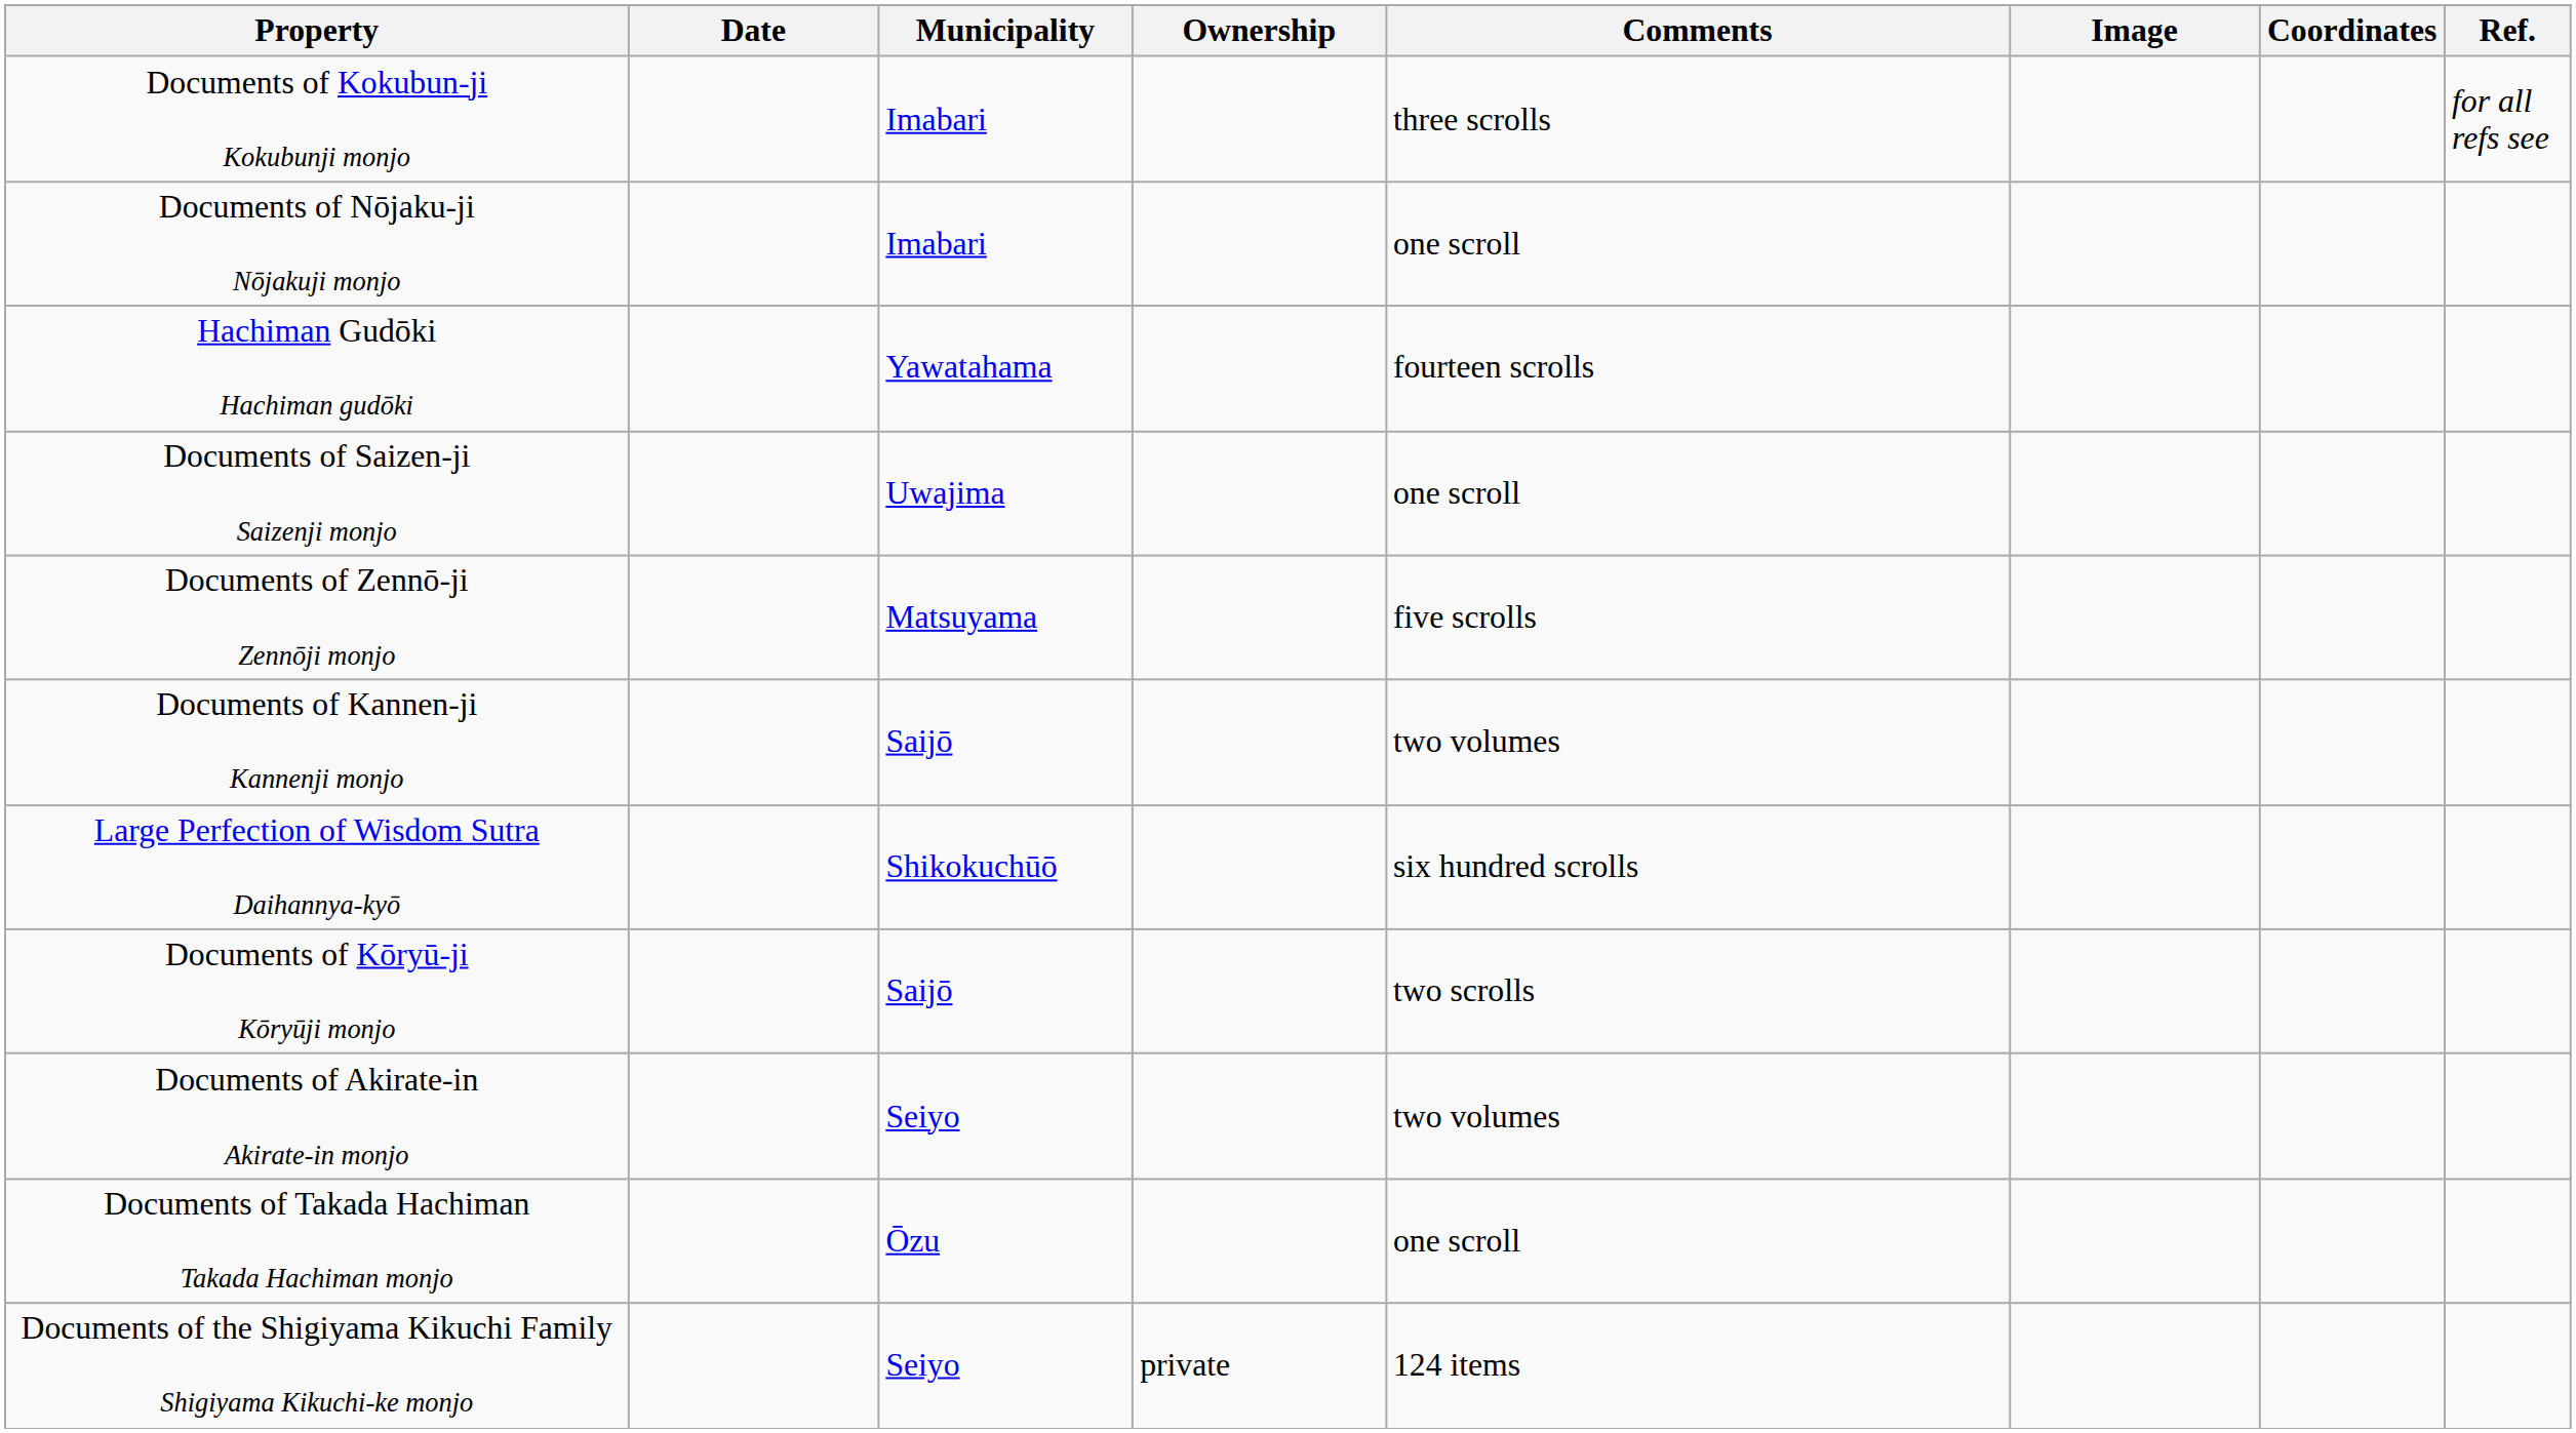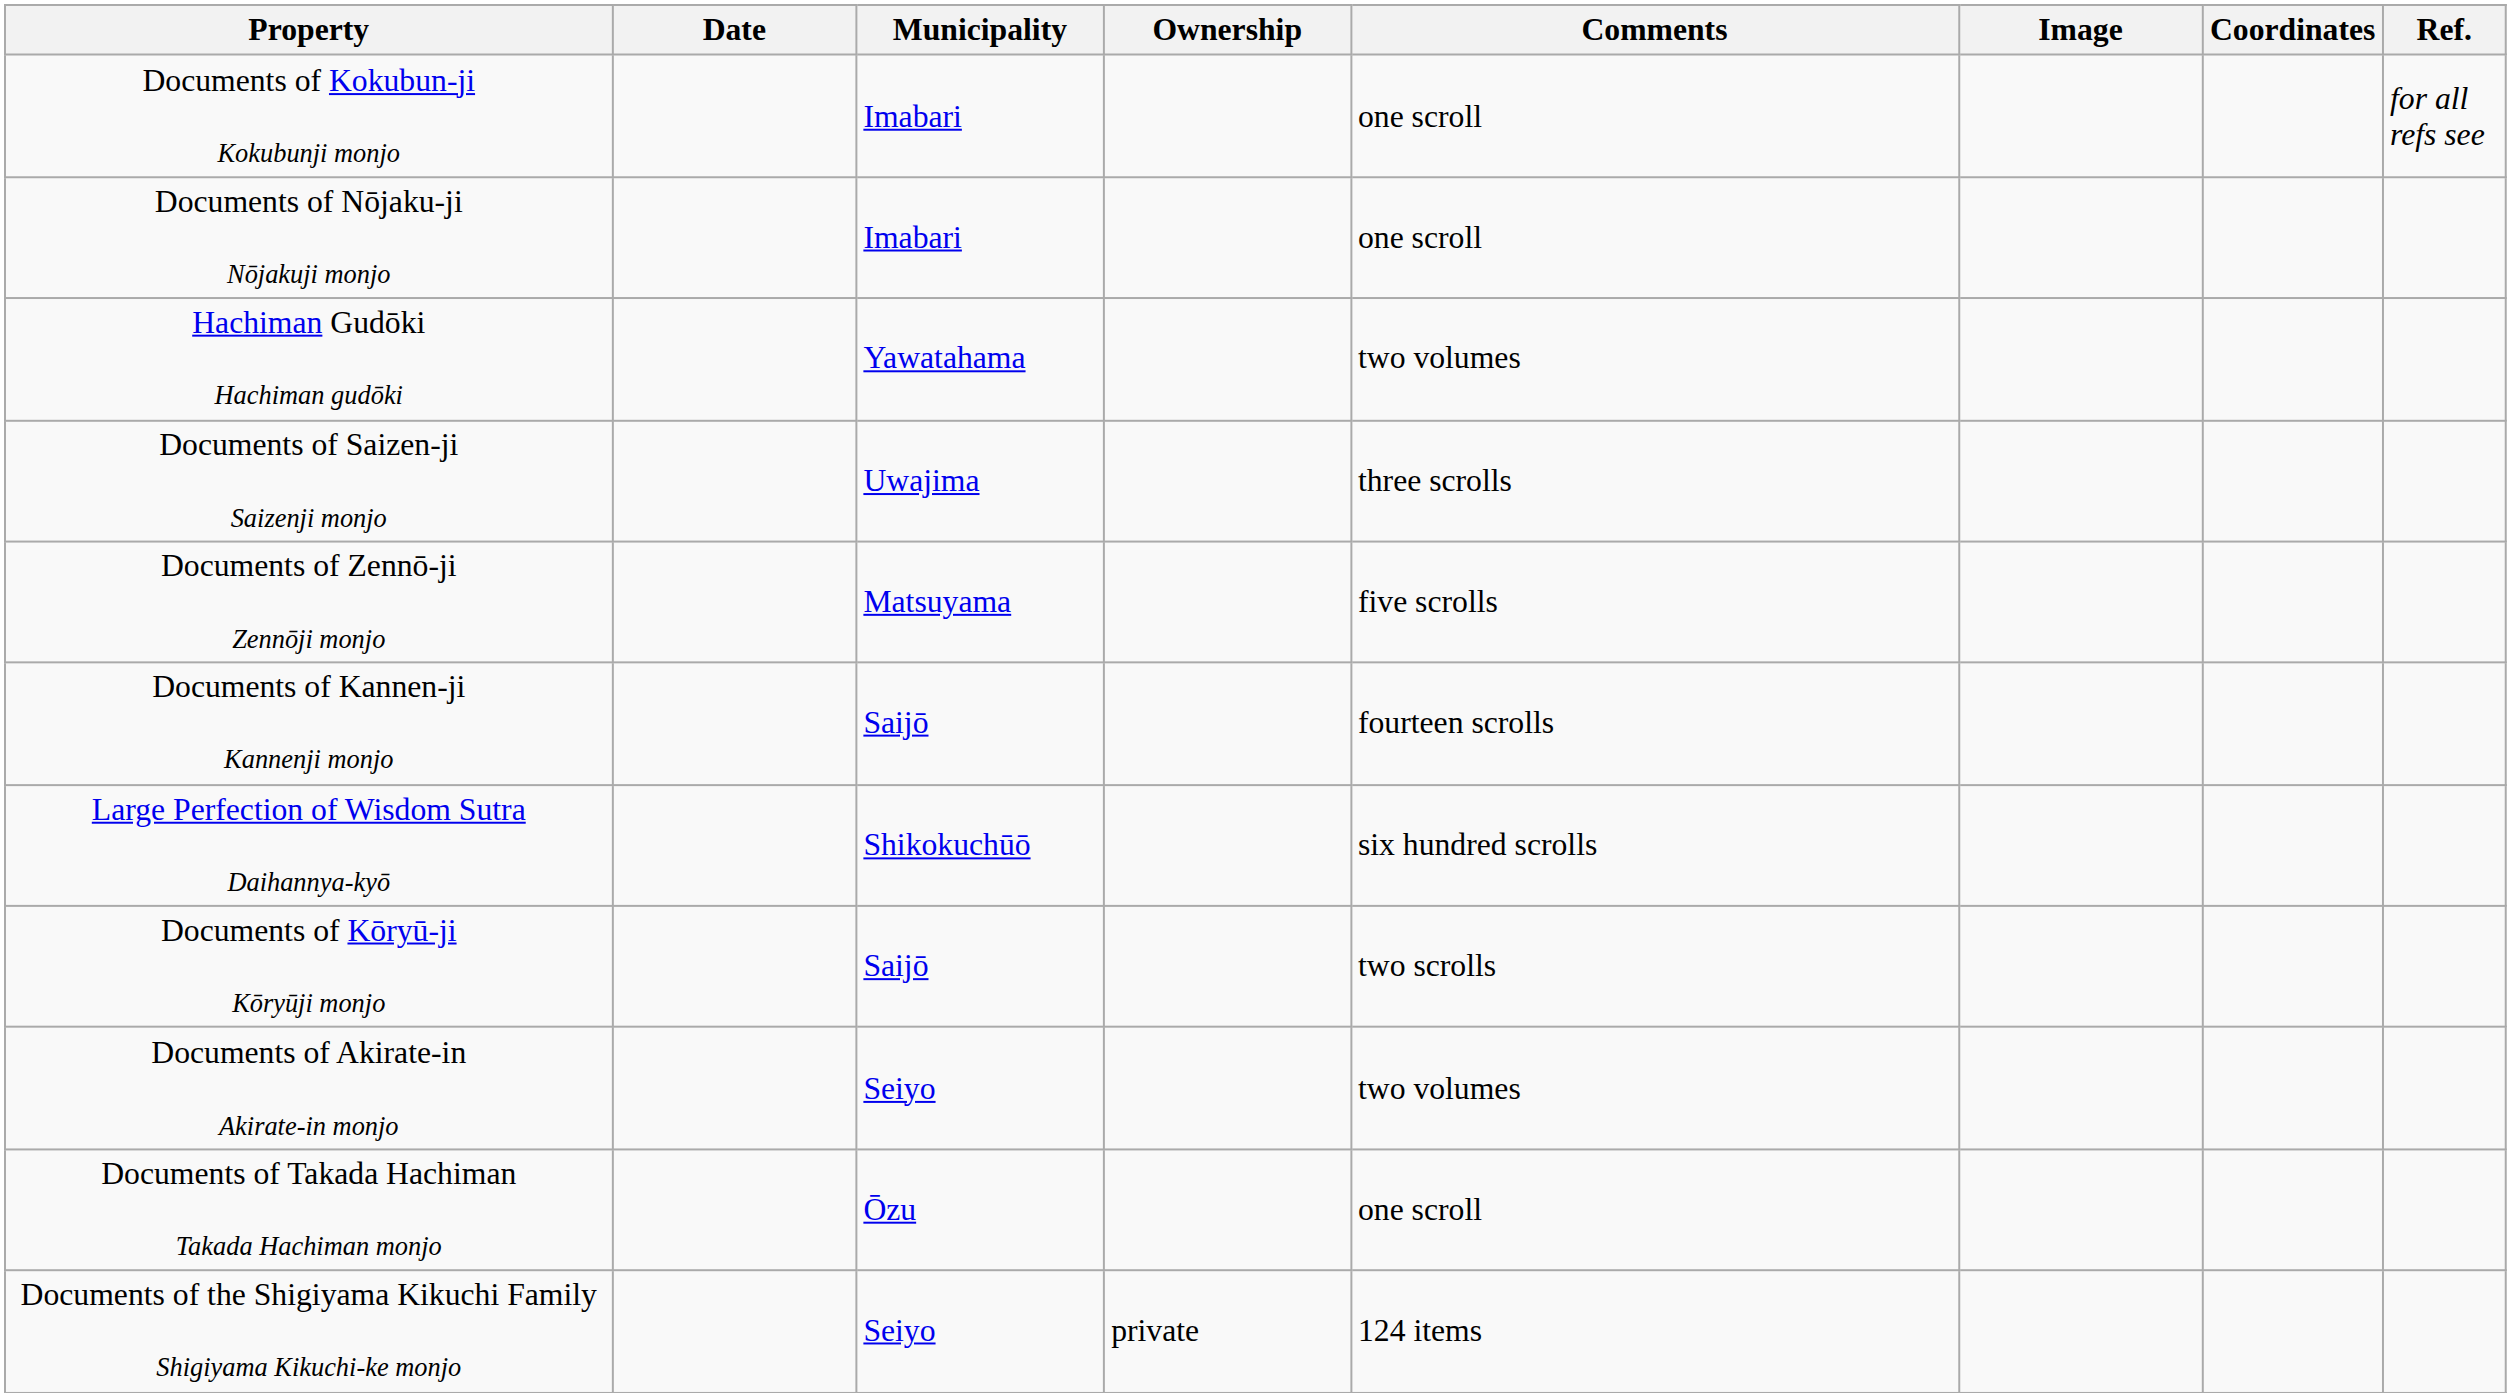 <table class="wikitable sortable"  style="width:100%;">
 <tr>
 <th width="25%" align="left">Property</th>
 <th width="10%" align="left" data-sort-type="number">Date</th>
 <th width="10%" align="left">Municipality</th>
 <th width="10%" align="left">Ownership</th>
 <th width="25%" align="left" class="unsortable">Comments</th>
 <th width="10%" align="left" class="unsortable">Image</th>
 <th width="5%" align="left" class="unsortable">Coordinates</th>
 <th width="5%" align="left" class="unsortable">Ref.</th>
 </tr>
 <tr>
 <td align="center">Documents of <a href='#'>Kokubun-ji</a><br><br><small><em>Kokubunji monjo</em></small></td>
 <td></td>
 <td><a href='#'>Imabari</a></td>
 <td></td>
-<td>three scrolls</td>
+<td>one scroll</td>
 <td></td>
 <td></td>
 <td><em>for all refs see</em> </td>
 </tr>
 <tr>
 <td align="center">Documents of Nōjaku-ji<br><br><small><em>Nōjakuji monjo</em></small></td>
 <td></td>
 <td><a href='#'>Imabari</a></td>
 <td></td>
 <td>one scroll</td>
 <td></td>
 <td></td>
 <td></td>
 </tr>
 <tr>
 <td align="center"><a href='#'>Hachiman</a> Gudōki<br><br><small><em>Hachiman gudōki</em></small></td>
 <td></td>
 <td><a href='#'>Yawatahama</a></td>
 <td></td>
-<td>fourteen scrolls</td>
+<td>two volumes</td>
 <td></td>
 <td></td>
 <td></td>
 </tr>
 <tr>
 <td align="center">Documents of Saizen-ji<br><br><small><em>Saizenji monjo</em></small></td>
 <td></td>
 <td><a href='#'>Uwajima</a></td>
 <td></td>
-<td>one scroll</td>
+<td>three scrolls</td>
 <td></td>
 <td></td>
 <td></td>
 </tr>
 <tr>
 <td align="center">Documents of Zennō-ji<br><br><small><em>Zennōji monjo</em></small></td>
 <td></td>
 <td><a href='#'>Matsuyama</a></td>
 <td></td>
 <td>five scrolls</td>
 <td></td>
 <td></td>
 <td></td>
 </tr>
 <tr>
 <td align="center">Documents of Kannen-ji<br><br><small><em>Kannenji monjo</em></small></td>
 <td></td>
 <td><a href='#'>Saijō</a></td>
 <td></td>
-<td>two volumes</td>
+<td>fourteen scrolls</td>
 <td></td>
 <td></td>
 <td></td>
 </tr>
 <tr>
 <td align="center"><a href='#'>Large Perfection of Wisdom Sutra</a><br><br><small><em>Daihannya-kyō</em></small></td>
 <td></td>
 <td><a href='#'>Shikokuchūō</a></td>
 <td></td>
 <td>six hundred scrolls</td>
 <td></td>
 <td></td>
 <td></td>
 </tr>
 <tr>
 <td align="center">Documents of <a href='#'>Kōryū-ji</a><br><br><small><em>Kōryūji monjo</em></small></td>
 <td></td>
 <td><a href='#'>Saijō</a></td>
 <td></td>
 <td>two scrolls</td>
 <td></td>
 <td></td>
 <td></td>
 </tr>
 <tr>
 <td align="center">Documents of Akirate-in<br><br><small><em>Akirate-in monjo</em></small></td>
 <td></td>
 <td><a href='#'>Seiyo</a></td>
 <td></td>
 <td>two volumes</td>
 <td></td>
 <td></td>
 <td></td>
 </tr>
 <tr>
 <td align="center">Documents of Takada Hachiman<br><br><small><em>Takada Hachiman monjo</em></small></td>
 <td></td>
 <td><a href='#'>Ōzu</a></td>
 <td></td>
 <td>one scroll</td>
 <td></td>
 <td></td>
 <td></td>
 </tr>
 <tr>
 <td align="center">Documents of the Shigiyama Kikuchi Family<br><br><small><em>Shigiyama Kikuchi-ke monjo</em></small></td>
 <td></td>
 <td><a href='#'>Seiyo</a></td>
 <td>private</td>
 <td>124 items</td>
 <td></td>
 <td></td>
 <td></td>
 </tr>
 <tr>
 </tr>
 </table>
